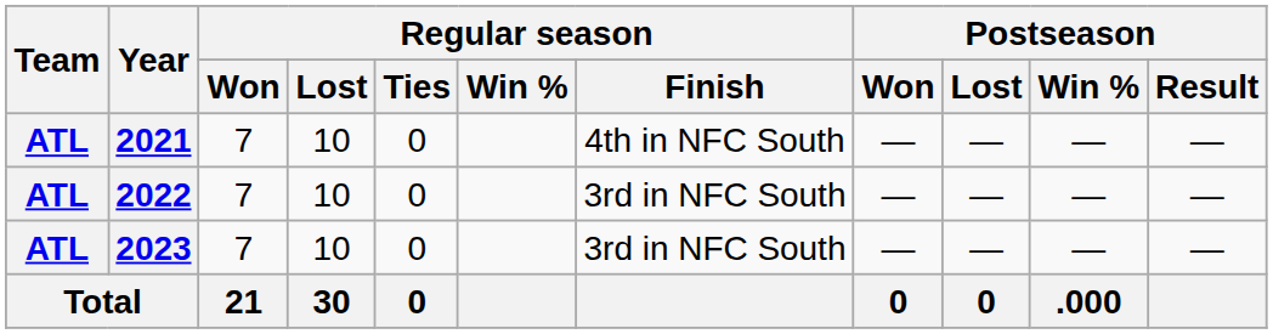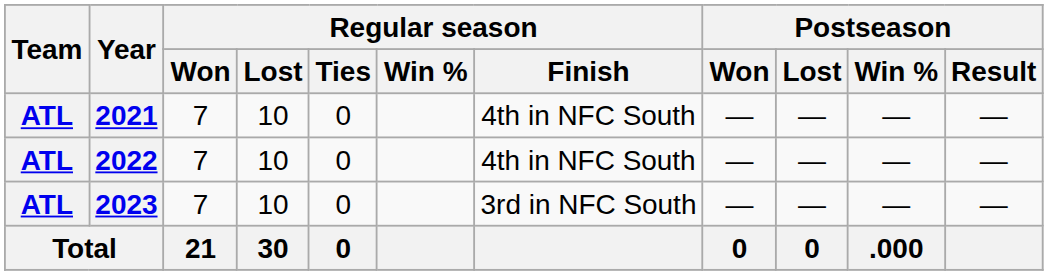 <table class="wikitable" style="font-size: 95%; text-align:center;">
 <tr>
 <th rowspan="2">Team</th>
 <th rowspan="2">Year</th>
 <th colspan="5">Regular season</th>
 <th colspan="4">Postseason</th>
 </tr>
 <tr>
 <th>Won</th>
 <th>Lost</th>
 <th>Ties</th>
 <th>Win %</th>
 <th>Finish</th>
 <th>Won</th>
 <th>Lost</th>
 <th>Win %</th>
 <th>Result</th>
 </tr>
 <tr>
 <th><a href='#'>ATL</a></th>
 <th><a href='#'>2021</a></th>
 <td>7</td>
 <td>10</td>
 <td>0</td>
 <td></td>
 <td>4th in NFC South</td>
 <td>—</td>
 <td>—</td>
 <td>—</td>
 <td>—</td>
 </tr>
 <tr>
 <th><a href='#'>ATL</a></th>
 <th><a href='#'>2022</a></th>
 <td>7</td>
 <td>10</td>
 <td>0</td>
 <td></td>
-<td>3rd in NFC South</td>
+<td>4th in NFC South</td>
 <td>—</td>
 <td>—</td>
 <td>—</td>
 <td>—</td>
 </tr>
 <tr>
 <th><a href='#'>ATL</a></th>
 <th><a href='#'>2023</a></th>
 <td>7</td>
 <td>10</td>
 <td>0</td>
 <td></td>
 <td>3rd in NFC South</td>
 <td>—</td>
 <td>—</td>
 <td>—</td>
 <td>—</td>
 </tr>
 <tr>
 <th colspan="2">Total</th>
 <th>21</th>
 <th>30</th>
 <th>0</th>
 <th></th>
 <th></th>
 <th>0</th>
 <th>0</th>
 <th>.000</th>
 <th></th>
 </tr>
 </table>
